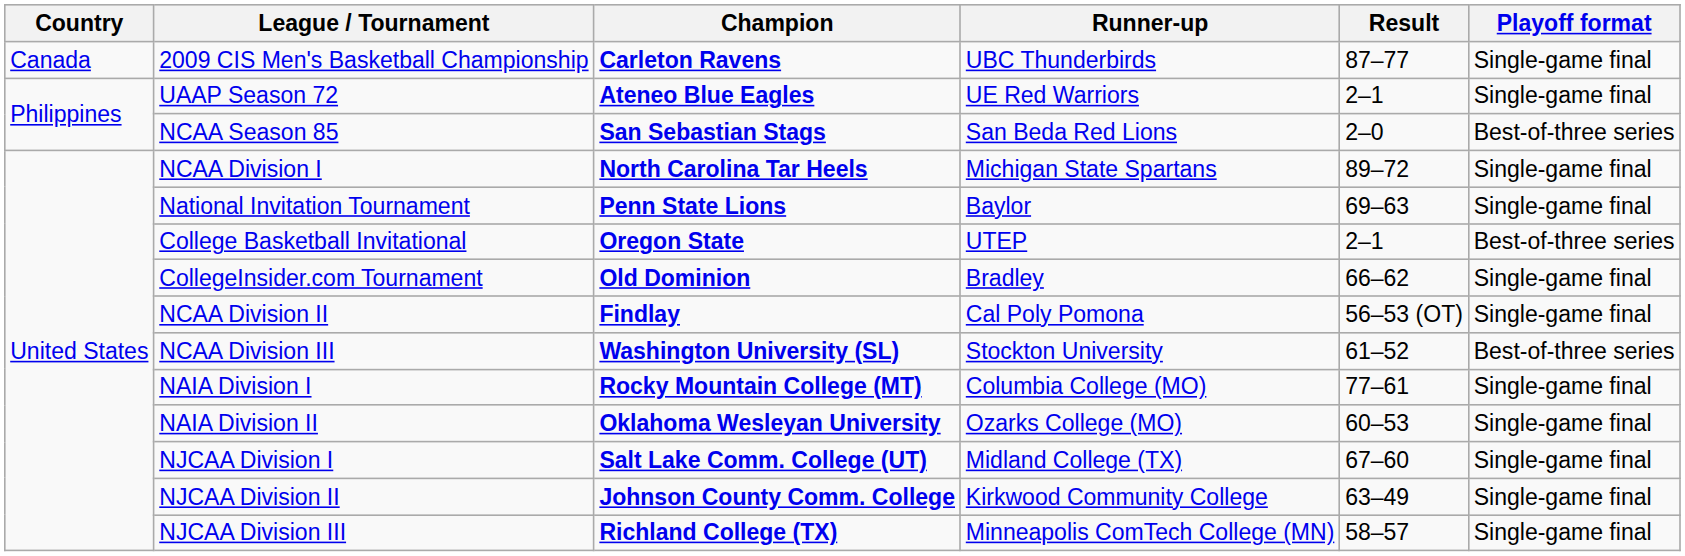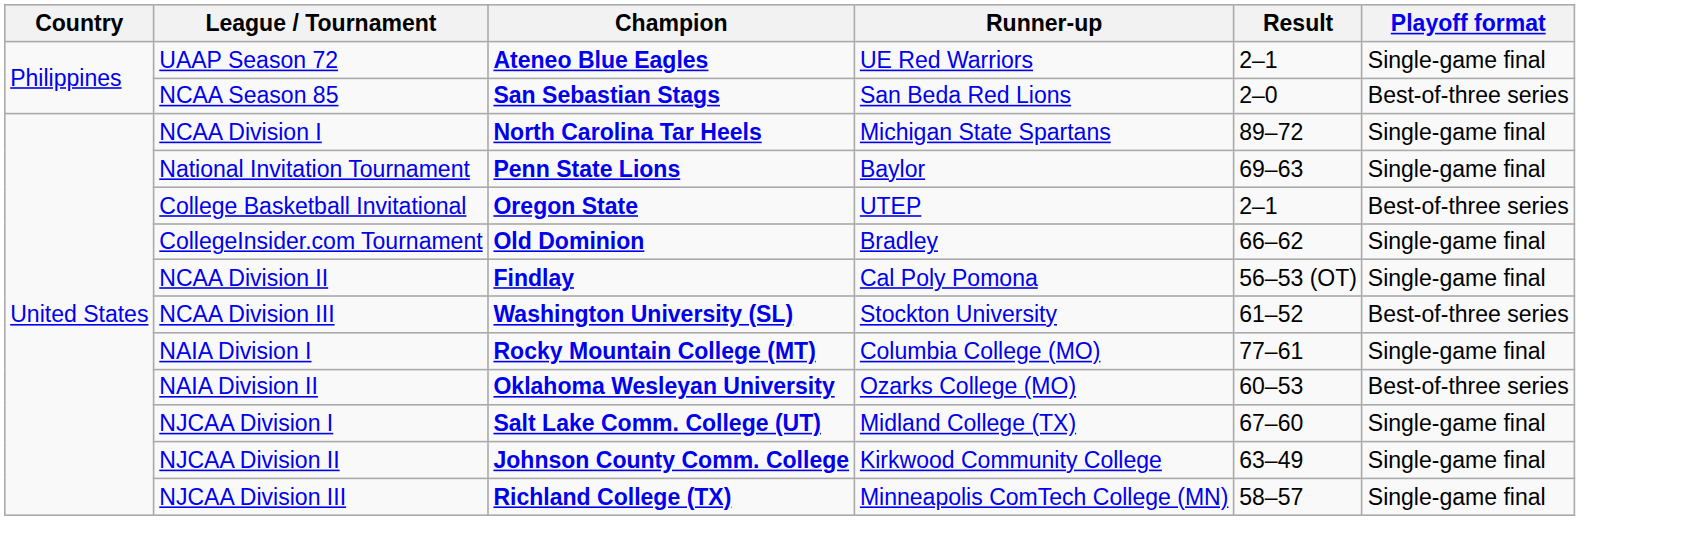 <table class="wikitable" style="font-size:90%">
 <tr>
 <th>Country</th>
 <th>League / Tournament</th>
 <th>Champion</th>
 <th>Runner-up</th>
 <th>Result</th>
 <th><a href='#'>Playoff format</a></th>
-</tr>
-<tr>
-<td> <a href='#'>Canada</a></td>
-<td><a href='#'>2009 CIS Men's Basketball Championship</a></td>
-<td><strong><a href='#'>Carleton Ravens</a></strong></td>
-<td><a href='#'>UBC Thunderbirds</a></td>
-<td>87–77</td>
-<td>Single-game final</td>
 </tr>
 <tr>
 <td rowspan="2"> <a href='#'>Philippines</a></td>
 <td><a href='#'>UAAP Season 72</a></td>
 <td><strong><a href='#'>Ateneo Blue Eagles</a></strong></td>
 <td><a href='#'>UE Red Warriors</a></td>
 <td>2–1</td>
 <td>Single-game final</td>
 </tr>
 <tr>
 <td><a href='#'>NCAA Season 85</a></td>
 <td><strong><a href='#'>San Sebastian Stags</a></strong></td>
 <td><a href='#'>San Beda Red Lions</a></td>
 <td>2–0</td>
 <td>Best-of-three series</td>
 </tr>
 <tr>
 <td rowspan="11"> <a href='#'>United States</a></td>
 <td><a href='#'>NCAA Division I</a></td>
 <td><strong><a href='#'>North Carolina Tar Heels</a></strong></td>
 <td><a href='#'>Michigan State Spartans</a></td>
 <td>89–72</td>
 <td>Single-game final</td>
 </tr>
 <tr>
 <td><a href='#'>National Invitation Tournament</a></td>
 <td><strong><a href='#'>Penn State Lions</a></strong></td>
 <td><a href='#'>Baylor</a></td>
 <td>69–63</td>
 <td>Single-game final</td>
 </tr>
 <tr>
 <td><a href='#'>College Basketball Invitational</a></td>
 <td><strong><a href='#'>Oregon State</a></strong></td>
 <td><a href='#'>UTEP</a></td>
 <td>2–1</td>
 <td>Best-of-three series</td>
 </tr>
 <tr>
 <td><a href='#'>CollegeInsider.com Tournament</a></td>
 <td><strong><a href='#'>Old Dominion</a></strong></td>
 <td><a href='#'>Bradley</a></td>
 <td>66–62</td>
 <td>Single-game final</td>
 </tr>
 <tr>
 <td><a href='#'>NCAA Division II</a></td>
 <td><strong><a href='#'>Findlay</a></strong></td>
 <td><a href='#'>Cal Poly Pomona</a></td>
 <td>56–53 (OT)</td>
 <td>Single-game final</td>
 </tr>
 <tr>
 <td><a href='#'>NCAA Division III</a></td>
 <td><strong><a href='#'>Washington University (SL)</a></strong></td>
 <td><a href='#'>Stockton University</a></td>
 <td>61–52</td>
 <td>Best-of-three series</td>
 </tr>
 <tr>
 <td><a href='#'>NAIA Division I</a></td>
 <td><strong><a href='#'>Rocky Mountain College (MT)</a></strong></td>
 <td><a href='#'>Columbia College (MO)</a></td>
 <td>77–61</td>
 <td>Single-game final</td>
 </tr>
 <tr>
 <td><a href='#'>NAIA Division II</a></td>
 <td><strong><a href='#'>Oklahoma Wesleyan University</a></strong></td>
 <td><a href='#'>Ozarks College (MO)</a></td>
 <td>60–53</td>
-<td>Single-game final</td>
+<td>Best-of-three series</td>
 </tr>
 <tr>
 <td><a href='#'>NJCAA Division I</a></td>
 <td><strong><a href='#'>Salt Lake Comm. College (UT)</a></strong></td>
 <td><a href='#'>Midland College (TX)</a></td>
 <td>67–60</td>
 <td>Single-game final</td>
 </tr>
 <tr>
 <td><a href='#'>NJCAA Division II</a></td>
 <td><strong><a href='#'>Johnson County Comm. College</a></strong></td>
 <td><a href='#'>Kirkwood Community College</a></td>
 <td>63–49</td>
 <td>Single-game final</td>
 </tr>
 <tr>
 <td><a href='#'>NJCAA Division III</a></td>
 <td><strong><a href='#'>Richland College (TX)</a></strong></td>
 <td><a href='#'>Minneapolis ComTech College (MN)</a></td>
 <td>58–57</td>
 <td>Single-game final</td>
 </tr>
 </table>
